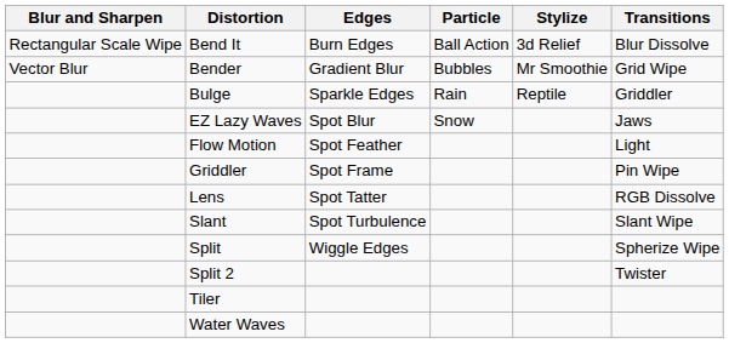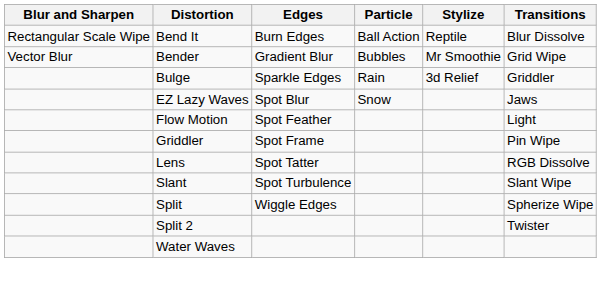 <table class="wikitable">
 <tr>
 <th>Blur and Sharpen</th>
 <th>Distortion</th>
 <th>Edges</th>
 <th>Particle</th>
 <th>Stylize</th>
 <th>Transitions</th>
 </tr>
 <tr>
 <td>Rectangular Scale Wipe</td>
 <td>Bend It</td>
 <td>Burn Edges</td>
 <td>Ball Action</td>
-<td>3d Relief</td>
+<td>Reptile</td>
 <td>Blur Dissolve</td>
 </tr>
 <tr>
 <td>Vector Blur</td>
 <td>Bender</td>
 <td>Gradient Blur</td>
 <td>Bubbles</td>
 <td>Mr Smoothie</td>
 <td>Grid Wipe</td>
 </tr>
 <tr>
 <td></td>
 <td>Bulge</td>
 <td>Sparkle Edges</td>
 <td>Rain</td>
-<td>Reptile</td>
+<td>3d Relief</td>
 <td>Griddler</td>
 </tr>
 <tr>
 <td></td>
 <td>EZ Lazy Waves</td>
 <td>Spot Blur</td>
 <td>Snow</td>
 <td></td>
 <td>Jaws</td>
 </tr>
 <tr>
 <td></td>
 <td>Flow Motion</td>
 <td>Spot Feather</td>
 <td></td>
 <td></td>
 <td>Light</td>
 </tr>
 <tr>
 <td></td>
 <td>Griddler</td>
 <td>Spot Frame</td>
 <td></td>
 <td></td>
 <td>Pin Wipe</td>
 </tr>
 <tr>
 <td></td>
 <td>Lens</td>
 <td>Spot Tatter</td>
 <td></td>
 <td></td>
 <td>RGB Dissolve</td>
 </tr>
 <tr>
 <td></td>
 <td>Slant</td>
 <td>Spot Turbulence</td>
 <td></td>
 <td></td>
 <td>Slant Wipe</td>
 </tr>
 <tr>
 <td></td>
 <td>Split</td>
 <td>Wiggle Edges</td>
 <td></td>
 <td></td>
 <td>Spherize Wipe</td>
 </tr>
 <tr>
 <td></td>
 <td>Split 2</td>
 <td></td>
 <td></td>
 <td></td>
 <td>Twister</td>
 </tr>
 <tr>
 <td></td>
-<td>Tiler</td>
-<td></td>
-<td></td>
-<td></td>
-<td></td>
-</tr>
-<tr>
-<td></td>
 <td>Water Waves</td>
 <td></td>
 <td></td>
 <td></td>
 <td></td>
 </tr>
 </table>
